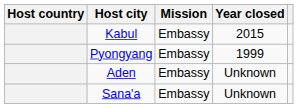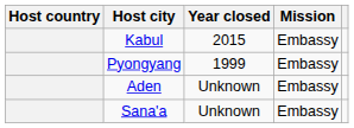 <table class="wikitable plainrowheaders" style="text-align:center;">
 <tr>
 <th scope="col">Host country</th>
 <th scope="col">Host city</th>
+<th scope="col">Year closed</th>
 <th scope="col">Mission</th>
-<th scope="col">Year closed</th>
 <th scope="col"></th>
 </tr>
 <tr>
 <th scope="row"></th>
 <td><a href='#'>Kabul</a></td>
+<td>2015</td>
 <td>Embassy</td>
-<td>2015</td>
 <td></td>
 </tr>
 <tr>
 <th scope="row"></th>
 <td><a href='#'>Pyongyang</a></td>
+<td>1999</td>
 <td>Embassy</td>
-<td>1999</td>
 <td></td>
 </tr>
 <tr>
 <th scope="row"></th>
 <td><a href='#'>Aden</a></td>
+<td>Unknown</td>
 <td>Embassy</td>
-<td>Unknown</td>
 <td></td>
 </tr>
 <tr>
 <th scope="row"></th>
 <td><a href='#'>Sana'a</a></td>
+<td>Unknown</td>
 <td>Embassy</td>
-<td>Unknown</td>
 <td></td>
 </tr>
 </table>
